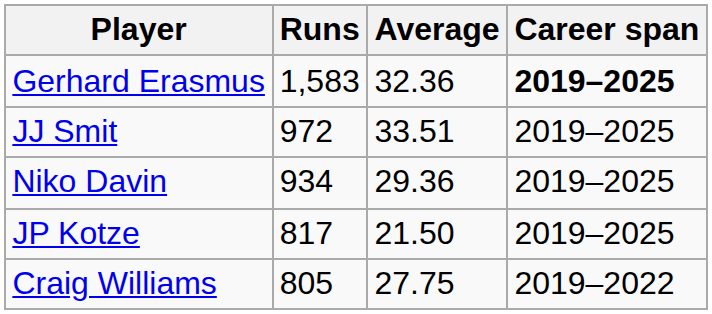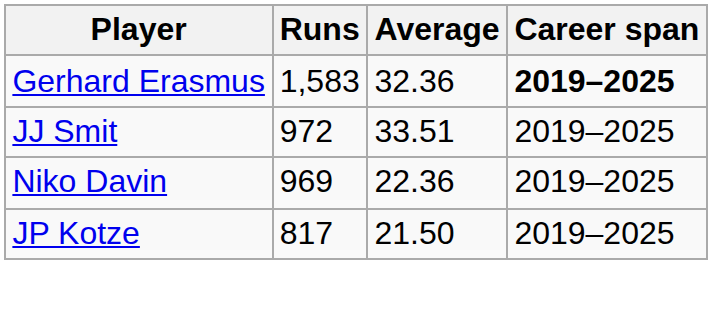 <table class="wikitable">
 <tr>
 <th>Player</th>
 <th>Runs</th>
 <th>Average</th>
 <th>Career span</th>
 </tr>
 <tr>
 <td><a href='#'>Gerhard Erasmus</a></td>
 <td>1,583</td>
 <td>32.36</td>
 <td><strong>2019–2025</strong></td>
 </tr>
 <tr>
 <td><a href='#'>JJ Smit</a></td>
 <td>972</td>
 <td>33.51</td>
 <td>2019–2025</td>
 </tr>
 <tr>
 <td><a href='#'>Niko Davin</a></td>
-<td>934</td>
-<td>29.36</td>
+<td>969</td>
+<td>22.36</td>
 <td>2019–2025</td>
 </tr>
 <tr>
 <td><a href='#'>JP Kotze</a></td>
 <td>817</td>
 <td>21.50</td>
 <td>2019–2025</td>
 </tr>
-<tr>
-<td><a href='#'>Craig Williams</a></td>
-<td>805</td>
-<td>27.75</td>
-<td>2019–2022</td>
-</tr>
 </table>
